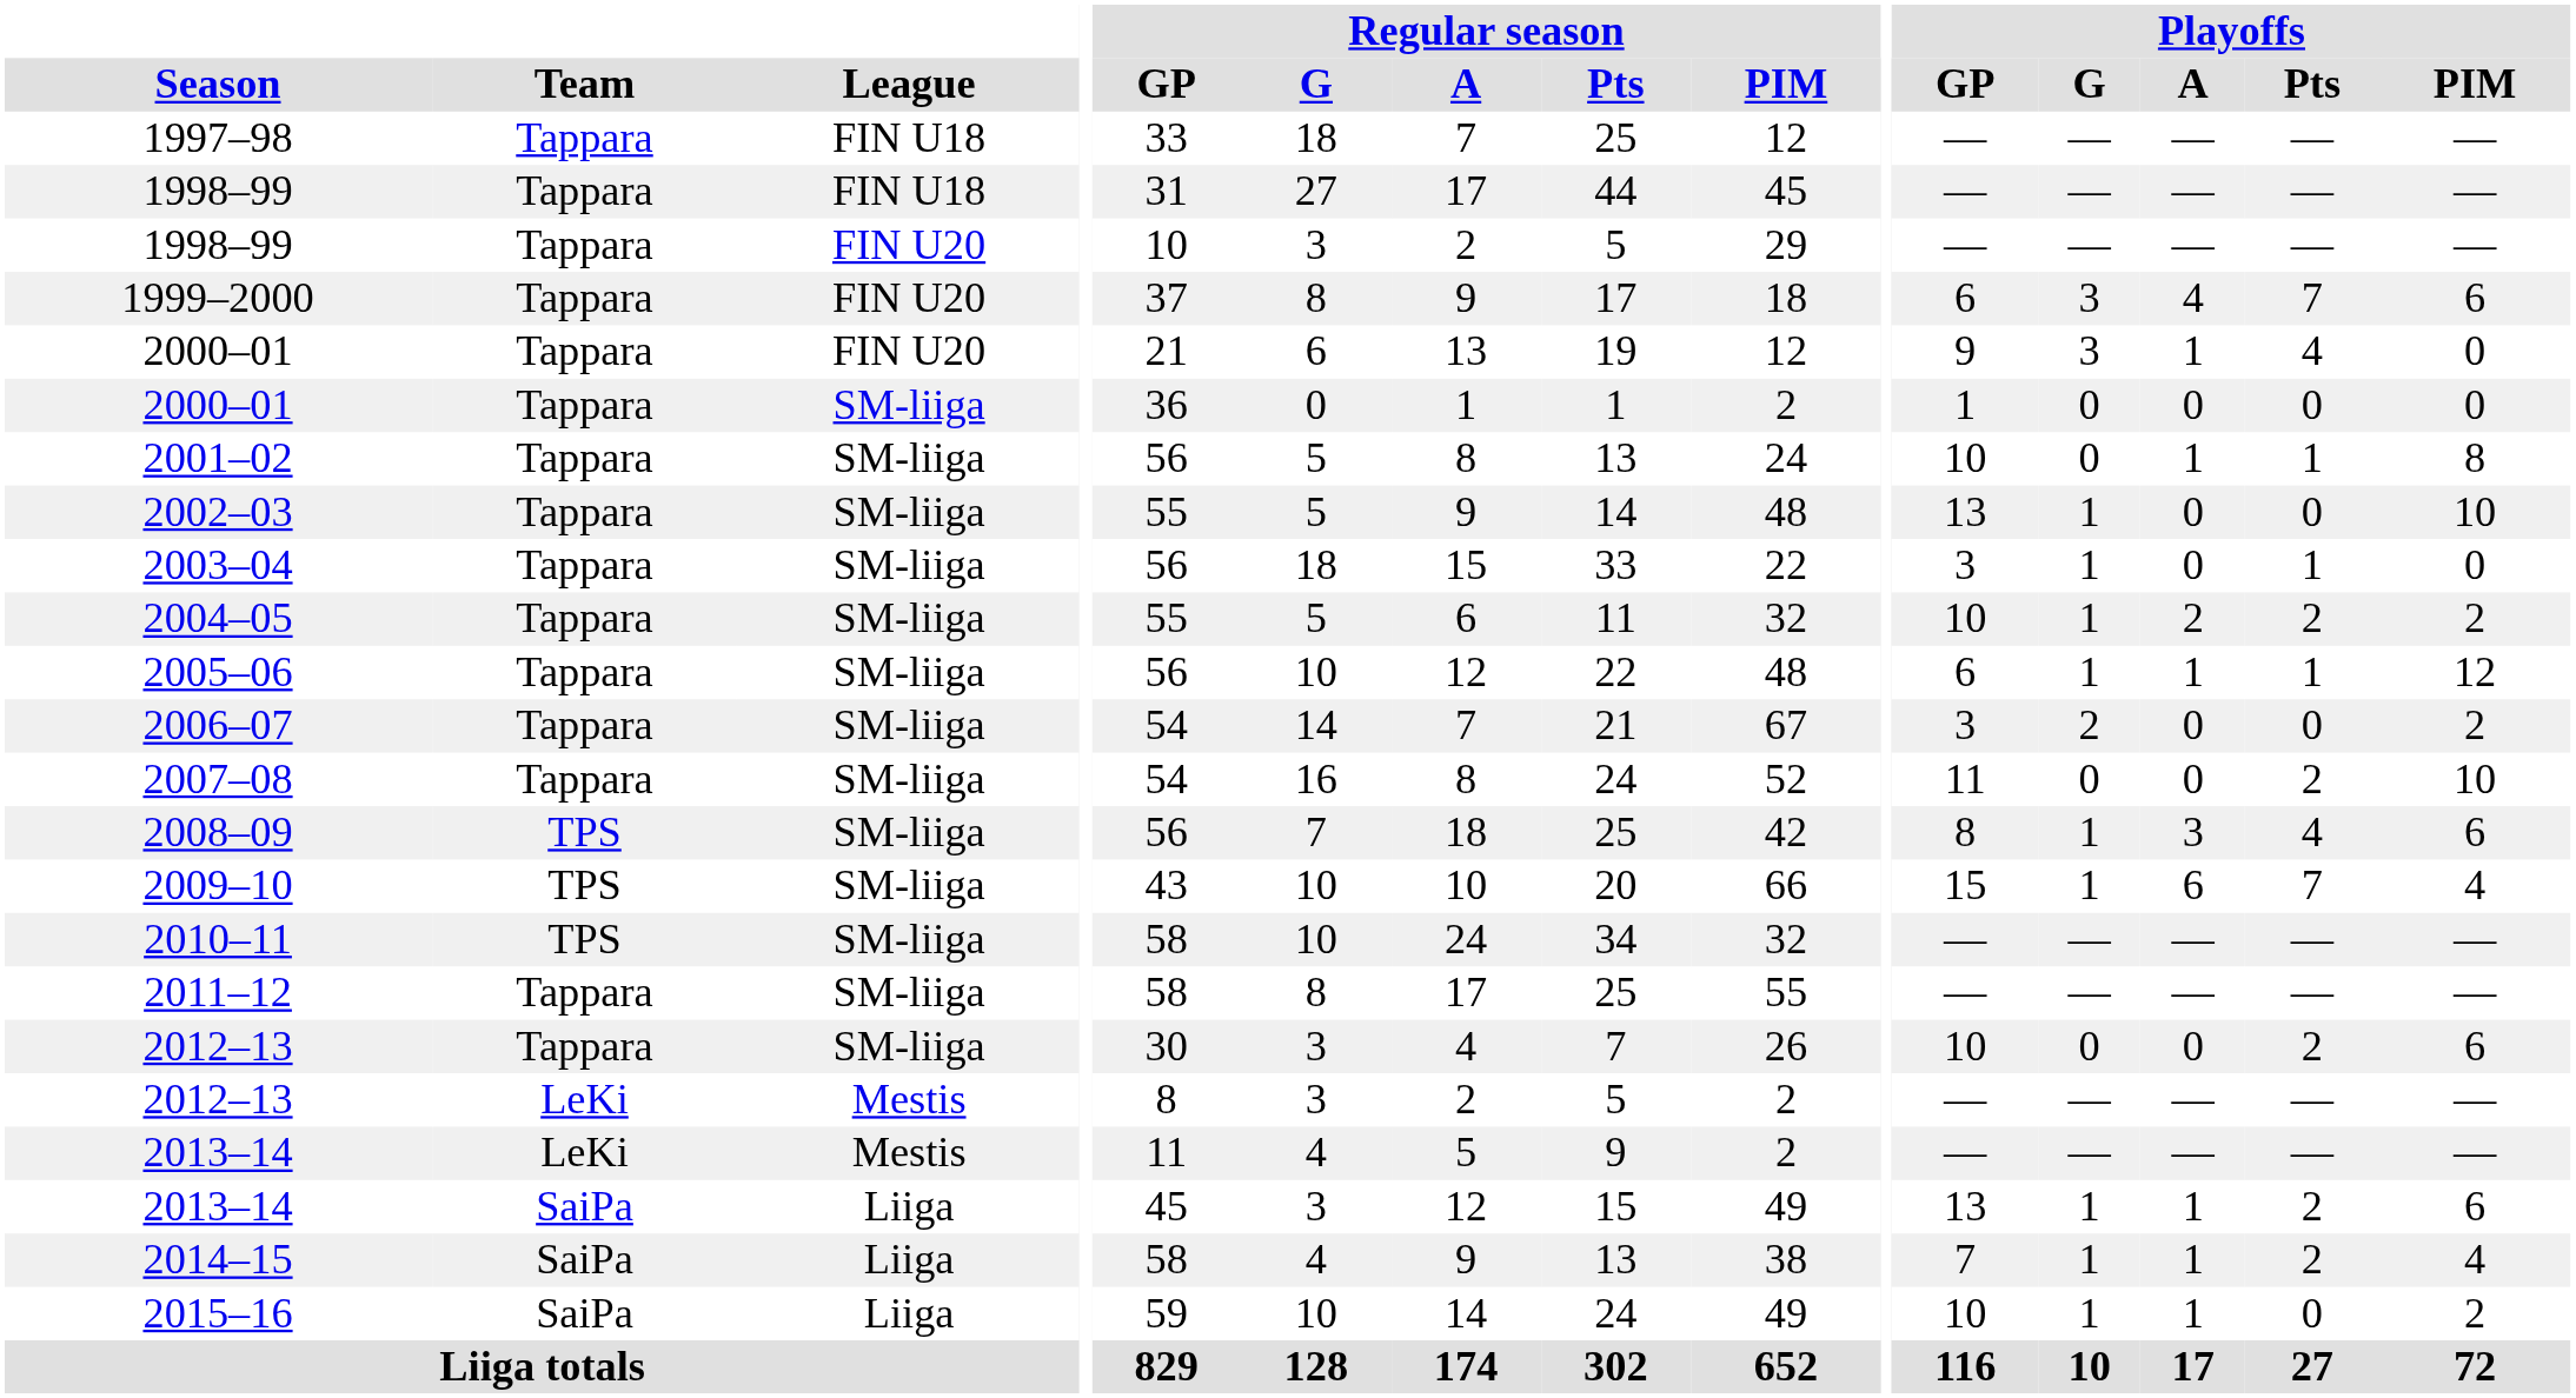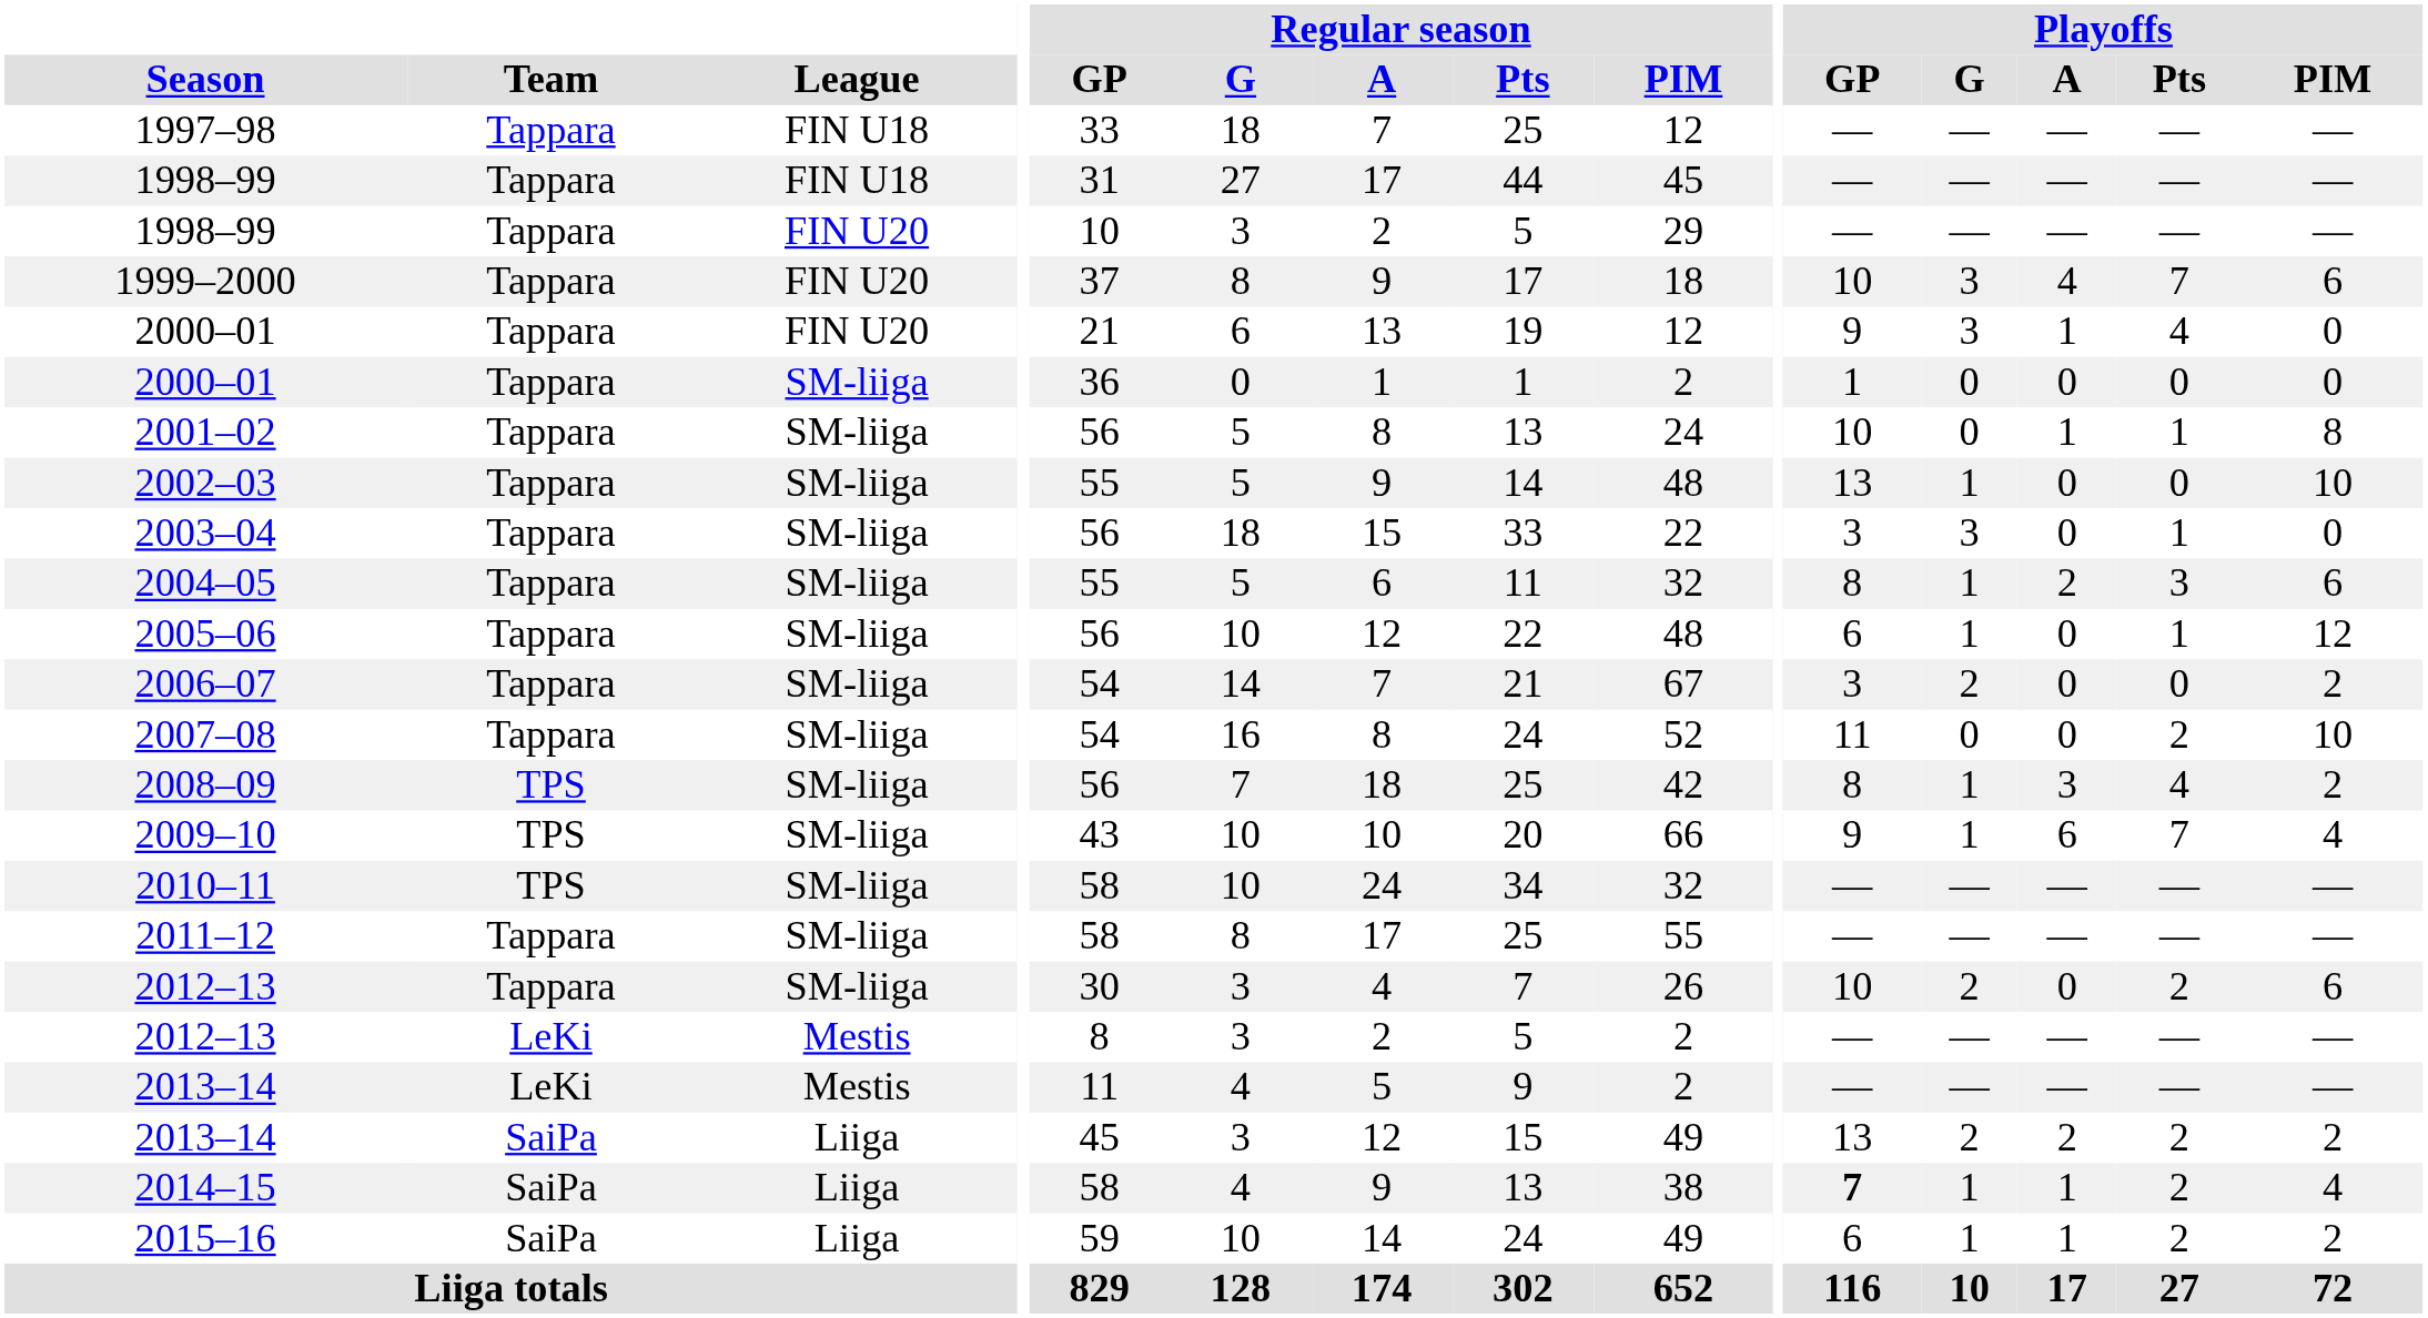 <table border="0" cellpadding="1" cellspacing="0" style="text-align:center; width:60em">
 <tr bgcolor="#e0e0e0">
 <th colspan="3" bgcolor="#ffffff"></th>
 <th rowspan="99" bgcolor="#ffffff"></th>
 <th colspan="5"><a href='#'>Regular season</a></th>
 <th rowspan="99" bgcolor="#ffffff"></th>
 <th colspan="5"><a href='#'>Playoffs</a></th>
 </tr>
 <tr bgcolor="#e0e0e0">
 <th><a href='#'>Season</a></th>
 <th>Team</th>
 <th>League</th>
 <th>GP</th>
 <th><a href='#'>G</a></th>
 <th><a href='#'>A</a></th>
 <th><a href='#'>Pts</a></th>
 <th><a href='#'>PIM</a></th>
 <th>GP</th>
 <th>G</th>
 <th>A</th>
 <th>Pts</th>
 <th>PIM</th>
 </tr>
 <tr>
 <td>1997–98</td>
 <td><a href='#'>Tappara</a></td>
 <td>FIN U18</td>
 <td>33</td>
 <td>18</td>
 <td>7</td>
 <td>25</td>
 <td>12</td>
 <td>—</td>
 <td>—</td>
 <td>—</td>
 <td>—</td>
 <td>—</td>
 </tr>
 <tr bgcolor="#f0f0f0">
 <td>1998–99</td>
 <td>Tappara</td>
 <td>FIN U18</td>
 <td>31</td>
 <td>27</td>
 <td>17</td>
 <td>44</td>
 <td>45</td>
 <td>—</td>
 <td>—</td>
 <td>—</td>
 <td>—</td>
 <td>—</td>
 </tr>
 <tr>
 <td>1998–99</td>
 <td>Tappara</td>
 <td><a href='#'>FIN U20</a></td>
 <td>10</td>
 <td>3</td>
 <td>2</td>
 <td>5</td>
 <td>29</td>
 <td>—</td>
 <td>—</td>
 <td>—</td>
 <td>—</td>
 <td>—</td>
 </tr>
 <tr bgcolor="#f0f0f0">
 <td>1999–2000</td>
 <td>Tappara</td>
 <td>FIN U20</td>
 <td>37</td>
 <td>8</td>
 <td>9</td>
 <td>17</td>
 <td>18</td>
-<td>6</td>
+<td>10</td>
 <td>3</td>
 <td>4</td>
 <td>7</td>
 <td>6</td>
 </tr>
 <tr>
 <td>2000–01</td>
 <td>Tappara</td>
 <td>FIN U20</td>
 <td>21</td>
 <td>6</td>
 <td>13</td>
 <td>19</td>
 <td>12</td>
 <td>9</td>
 <td>3</td>
 <td>1</td>
 <td>4</td>
 <td>0</td>
 </tr>
 <tr bgcolor="#f0f0f0">
 <td><a href='#'>2000–01</a></td>
 <td>Tappara</td>
 <td><a href='#'>SM-liiga</a></td>
 <td>36</td>
 <td>0</td>
 <td>1</td>
 <td>1</td>
 <td>2</td>
 <td>1</td>
 <td>0</td>
 <td>0</td>
 <td>0</td>
 <td>0</td>
 </tr>
 <tr>
 <td><a href='#'>2001–02</a></td>
 <td>Tappara</td>
 <td>SM-liiga</td>
 <td>56</td>
 <td>5</td>
 <td>8</td>
 <td>13</td>
 <td>24</td>
 <td>10</td>
 <td>0</td>
 <td>1</td>
 <td>1</td>
 <td>8</td>
 </tr>
 <tr bgcolor="#f0f0f0">
 <td><a href='#'>2002–03</a></td>
 <td>Tappara</td>
 <td>SM-liiga</td>
 <td>55</td>
 <td>5</td>
 <td>9</td>
 <td>14</td>
 <td>48</td>
 <td>13</td>
 <td>1</td>
 <td>0</td>
 <td>0</td>
 <td>10</td>
 </tr>
 <tr>
 <td><a href='#'>2003–04</a></td>
 <td>Tappara</td>
 <td>SM-liiga</td>
 <td>56</td>
 <td>18</td>
 <td>15</td>
 <td>33</td>
 <td>22</td>
 <td>3</td>
-<td>1</td>
+<td>3</td>
 <td>0</td>
 <td>1</td>
 <td>0</td>
 </tr>
 <tr bgcolor="#f0f0f0">
 <td><a href='#'>2004–05</a></td>
 <td>Tappara</td>
 <td>SM-liiga</td>
 <td>55</td>
 <td>5</td>
 <td>6</td>
 <td>11</td>
 <td>32</td>
-<td>10</td>
+<td>8</td>
 <td>1</td>
 <td>2</td>
-<td>2</td>
-<td>2</td>
+<td>3</td>
+<td>6</td>
 </tr>
 <tr>
 <td><a href='#'>2005–06</a></td>
 <td>Tappara</td>
 <td>SM-liiga</td>
 <td>56</td>
 <td>10</td>
 <td>12</td>
 <td>22</td>
 <td>48</td>
 <td>6</td>
 <td>1</td>
-<td>1</td>
+<td>0</td>
 <td>1</td>
 <td>12</td>
 </tr>
 <tr bgcolor="#f0f0f0">
 <td><a href='#'>2006–07</a></td>
 <td>Tappara</td>
 <td>SM-liiga</td>
 <td>54</td>
 <td>14</td>
 <td>7</td>
 <td>21</td>
 <td>67</td>
 <td>3</td>
 <td>2</td>
 <td>0</td>
 <td>0</td>
 <td>2</td>
 </tr>
 <tr>
 <td><a href='#'>2007–08</a></td>
 <td>Tappara</td>
 <td>SM-liiga</td>
 <td>54</td>
 <td>16</td>
 <td>8</td>
 <td>24</td>
 <td>52</td>
 <td>11</td>
 <td>0</td>
 <td>0</td>
 <td>2</td>
 <td>10</td>
 </tr>
 <tr bgcolor="#f0f0f0">
 <td><a href='#'>2008–09</a></td>
 <td><a href='#'>TPS</a></td>
 <td>SM-liiga</td>
 <td>56</td>
 <td>7</td>
 <td>18</td>
 <td>25</td>
 <td>42</td>
 <td>8</td>
 <td>1</td>
 <td>3</td>
 <td>4</td>
-<td>6</td>
+<td>2</td>
 </tr>
 <tr>
 <td><a href='#'>2009–10</a></td>
 <td>TPS</td>
 <td>SM-liiga</td>
 <td>43</td>
 <td>10</td>
 <td>10</td>
 <td>20</td>
 <td>66</td>
-<td>15</td>
+<td>9</td>
 <td>1</td>
 <td>6</td>
 <td>7</td>
 <td>4</td>
 </tr>
 <tr bgcolor="#f0f0f0">
 <td><a href='#'>2010–11</a></td>
 <td>TPS</td>
 <td>SM-liiga</td>
 <td>58</td>
 <td>10</td>
 <td>24</td>
 <td>34</td>
 <td>32</td>
 <td>—</td>
 <td>—</td>
 <td>—</td>
 <td>—</td>
 <td>—</td>
 </tr>
 <tr>
 <td><a href='#'>2011–12</a></td>
 <td>Tappara</td>
 <td>SM-liiga</td>
 <td>58</td>
 <td>8</td>
 <td>17</td>
 <td>25</td>
 <td>55</td>
 <td>—</td>
 <td>—</td>
 <td>—</td>
 <td>—</td>
 <td>—</td>
 </tr>
 <tr bgcolor="#f0f0f0">
 <td><a href='#'>2012–13</a></td>
 <td>Tappara</td>
 <td>SM-liiga</td>
 <td>30</td>
 <td>3</td>
 <td>4</td>
 <td>7</td>
 <td>26</td>
 <td>10</td>
-<td>0</td>
+<td>2</td>
 <td>0</td>
 <td>2</td>
 <td>6</td>
 </tr>
 <tr>
 <td><a href='#'>2012–13</a></td>
 <td><a href='#'>LeKi</a></td>
 <td><a href='#'>Mestis</a></td>
 <td>8</td>
 <td>3</td>
 <td>2</td>
 <td>5</td>
 <td>2</td>
 <td>—</td>
 <td>—</td>
 <td>—</td>
 <td>—</td>
 <td>—</td>
 </tr>
 <tr bgcolor="#f0f0f0">
 <td><a href='#'>2013–14</a></td>
 <td>LeKi</td>
 <td>Mestis</td>
 <td>11</td>
 <td>4</td>
 <td>5</td>
 <td>9</td>
 <td>2</td>
 <td>—</td>
 <td>—</td>
 <td>—</td>
 <td>—</td>
 <td>—</td>
 </tr>
 <tr>
 <td><a href='#'>2013–14</a></td>
 <td><a href='#'>SaiPa</a></td>
 <td>Liiga</td>
 <td>45</td>
 <td>3</td>
 <td>12</td>
 <td>15</td>
 <td>49</td>
 <td>13</td>
-<td>1</td>
-<td>1</td>
 <td>2</td>
-<td>6</td>
+<td>2</td>
+<td>2</td>
+<td>2</td>
 </tr>
 <tr bgcolor="#f0f0f0">
 <td><a href='#'>2014–15</a></td>
 <td>SaiPa</td>
 <td>Liiga</td>
 <td>58</td>
 <td>4</td>
 <td>9</td>
 <td>13</td>
 <td>38</td>
-<td>7</td>
+<td><strong>7</strong></td>
 <td>1</td>
 <td>1</td>
 <td>2</td>
 <td>4</td>
 </tr>
 <tr>
 <td><a href='#'>2015–16</a></td>
 <td>SaiPa</td>
 <td>Liiga</td>
 <td>59</td>
 <td>10</td>
 <td>14</td>
 <td>24</td>
 <td>49</td>
-<td>10</td>
+<td>6</td>
 <td>1</td>
 <td>1</td>
-<td>0</td>
+<td>2</td>
 <td>2</td>
 </tr>
 <tr bgcolor="#e0e0e0">
 <th colspan="3">Liiga totals</th>
 <th>829</th>
 <th>128</th>
 <th>174</th>
 <th>302</th>
 <th>652</th>
 <th>116</th>
 <th>10</th>
 <th>17</th>
 <th>27</th>
 <th>72</th>
 </tr>
 </table>
